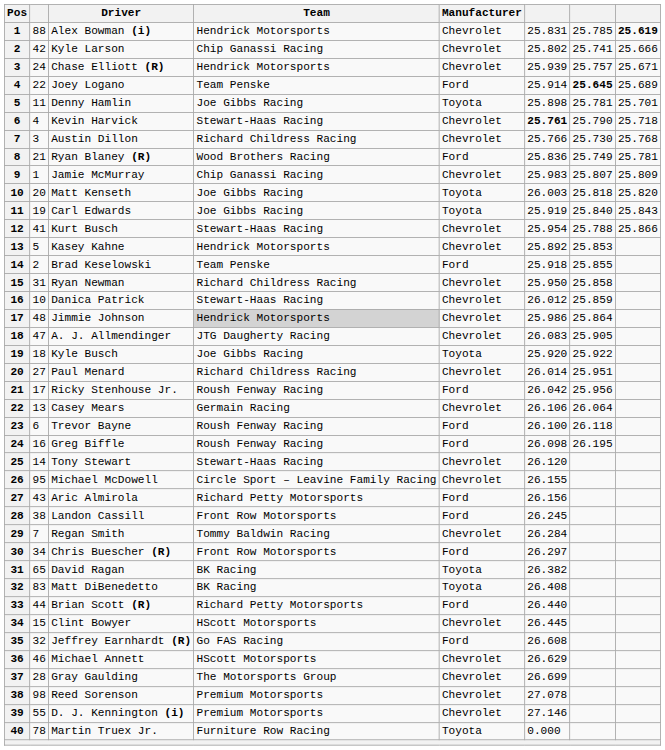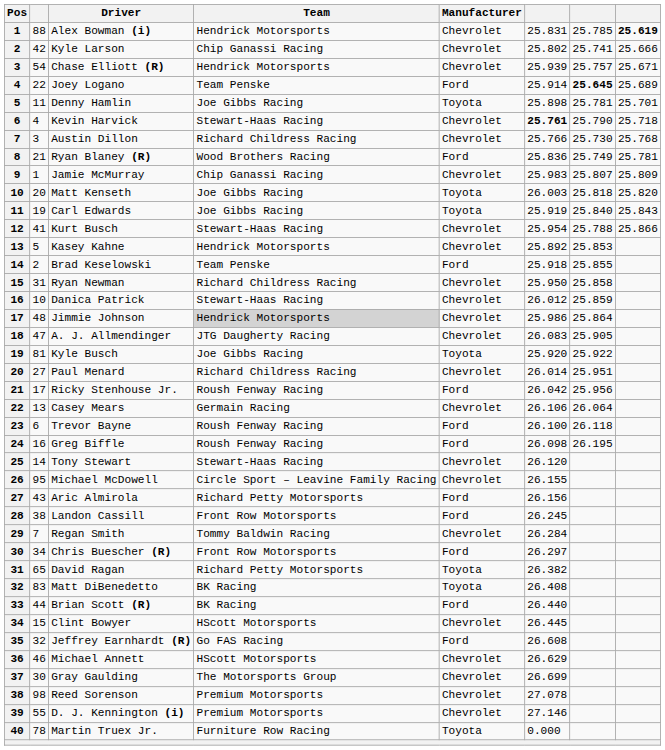 <table class="wikitable" style="font-size:95%">
 <tr>
 <th>Pos</th>
 <th></th>
 <th>Driver</th>
 <th>Team</th>
 <th>Manufacturer</th>
 <th></th>
 <th></th>
 <th></th>
 </tr>
 <tr>
 <th>1</th>
 <td>88</td>
 <td>Alex Bowman <strong>(i)</strong></td>
 <td>Hendrick Motorsports</td>
 <td>Chevrolet</td>
 <td>25.831</td>
 <td>25.785</td>
 <td><strong>25.619</strong></td>
 </tr>
 <tr>
 <th>2</th>
 <td>42</td>
 <td>Kyle Larson</td>
 <td>Chip Ganassi Racing</td>
 <td>Chevrolet</td>
 <td>25.802</td>
 <td>25.741</td>
 <td>25.666</td>
 </tr>
 <tr>
 <th>3</th>
-<td>24</td>
+<td>54</td>
 <td>Chase Elliott <strong>(R)</strong></td>
 <td>Hendrick Motorsports</td>
 <td>Chevrolet</td>
 <td>25.939</td>
 <td>25.757</td>
 <td>25.671</td>
 </tr>
 <tr>
 <th>4</th>
 <td>22</td>
 <td>Joey Logano</td>
 <td>Team Penske</td>
 <td>Ford</td>
 <td>25.914</td>
 <td><strong>25.645</strong></td>
 <td>25.689</td>
 </tr>
 <tr>
 <th>5</th>
 <td>11</td>
 <td>Denny Hamlin</td>
 <td>Joe Gibbs Racing</td>
 <td>Toyota</td>
 <td>25.898</td>
 <td>25.781</td>
 <td>25.701</td>
 </tr>
 <tr>
 <th>6</th>
 <td>4</td>
 <td>Kevin Harvick</td>
 <td>Stewart-Haas Racing</td>
 <td>Chevrolet</td>
 <td><strong>25.761</strong></td>
 <td>25.790</td>
 <td>25.718</td>
 </tr>
 <tr>
 <th>7</th>
 <td>3</td>
 <td>Austin Dillon</td>
 <td>Richard Childress Racing</td>
 <td>Chevrolet</td>
 <td>25.766</td>
 <td>25.730</td>
 <td>25.768</td>
 </tr>
 <tr>
 <th>8</th>
 <td>21</td>
 <td>Ryan Blaney <strong>(R)</strong></td>
 <td>Wood Brothers Racing</td>
 <td>Ford</td>
 <td>25.836</td>
 <td>25.749</td>
 <td>25.781</td>
 </tr>
 <tr>
 <th>9</th>
 <td>1</td>
 <td>Jamie McMurray</td>
 <td>Chip Ganassi Racing</td>
 <td>Chevrolet</td>
 <td>25.983</td>
 <td>25.807</td>
 <td>25.809</td>
 </tr>
 <tr>
 <th>10</th>
 <td>20</td>
 <td>Matt Kenseth</td>
 <td>Joe Gibbs Racing</td>
 <td>Toyota</td>
 <td>26.003</td>
 <td>25.818</td>
 <td>25.820</td>
 </tr>
 <tr>
 <th>11</th>
 <td>19</td>
 <td>Carl Edwards</td>
 <td>Joe Gibbs Racing</td>
 <td>Toyota</td>
 <td>25.919</td>
 <td>25.840</td>
 <td>25.843</td>
 </tr>
 <tr>
 <th>12</th>
 <td>41</td>
 <td>Kurt Busch</td>
 <td>Stewart-Haas Racing</td>
 <td>Chevrolet</td>
 <td>25.954</td>
 <td>25.788</td>
 <td>25.866</td>
 </tr>
 <tr>
 <th>13</th>
 <td>5</td>
 <td>Kasey Kahne</td>
 <td>Hendrick Motorsports</td>
 <td>Chevrolet</td>
 <td>25.892</td>
 <td>25.853</td>
 <td></td>
 </tr>
 <tr>
 <th>14</th>
 <td>2</td>
 <td>Brad Keselowski</td>
 <td>Team Penske</td>
 <td>Ford</td>
 <td>25.918</td>
 <td>25.855</td>
 <td></td>
 </tr>
 <tr>
 <th>15</th>
 <td>31</td>
 <td>Ryan Newman</td>
 <td>Richard Childress Racing</td>
 <td>Chevrolet</td>
 <td>25.950</td>
 <td>25.858</td>
 <td></td>
 </tr>
 <tr>
 <th>16</th>
 <td>10</td>
 <td>Danica Patrick</td>
 <td>Stewart-Haas Racing</td>
 <td>Chevrolet</td>
 <td>26.012</td>
 <td>25.859</td>
 <td></td>
 </tr>
 <tr>
 <th>17</th>
 <td>48</td>
 <td>Jimmie Johnson</td>
 <td style="background: lightgrey;">Hendrick Motorsports</td>
 <td>Chevrolet</td>
 <td>25.986</td>
 <td>25.864</td>
 <td></td>
 </tr>
 <tr>
 <th>18</th>
 <td>47</td>
 <td>A. J. Allmendinger</td>
 <td>JTG Daugherty Racing</td>
 <td>Chevrolet</td>
 <td>26.083</td>
 <td>25.905</td>
 <td></td>
 </tr>
 <tr>
 <th>19</th>
-<td>18</td>
+<td>81</td>
 <td>Kyle Busch</td>
 <td>Joe Gibbs Racing</td>
 <td>Toyota</td>
 <td>25.920</td>
 <td>25.922</td>
 <td></td>
 </tr>
 <tr>
 <th>20</th>
 <td>27</td>
 <td>Paul Menard</td>
 <td>Richard Childress Racing</td>
 <td>Chevrolet</td>
 <td>26.014</td>
 <td>25.951</td>
 <td></td>
 </tr>
 <tr>
 <th>21</th>
 <td>17</td>
 <td>Ricky Stenhouse Jr.</td>
 <td>Roush Fenway Racing</td>
 <td>Ford</td>
 <td>26.042</td>
 <td>25.956</td>
 <td></td>
 </tr>
 <tr>
 <th>22</th>
 <td>13</td>
 <td>Casey Mears</td>
 <td>Germain Racing</td>
 <td>Chevrolet</td>
 <td>26.106</td>
 <td>26.064</td>
 <td></td>
 </tr>
 <tr>
 <th>23</th>
 <td>6</td>
 <td>Trevor Bayne</td>
 <td>Roush Fenway Racing</td>
 <td>Ford</td>
 <td>26.100</td>
 <td>26.118</td>
 <td></td>
 </tr>
 <tr>
 <th>24</th>
 <td>16</td>
 <td>Greg Biffle</td>
 <td>Roush Fenway Racing</td>
 <td>Ford</td>
 <td>26.098</td>
 <td>26.195</td>
 <td></td>
 </tr>
 <tr>
 <th>25</th>
 <td>14</td>
 <td>Tony Stewart</td>
 <td>Stewart-Haas Racing</td>
 <td>Chevrolet</td>
 <td>26.120</td>
 <td></td>
 <td></td>
 </tr>
 <tr>
 <th>26</th>
 <td>95</td>
 <td>Michael McDowell</td>
 <td>Circle Sport – Leavine Family Racing</td>
 <td>Chevrolet</td>
 <td>26.155</td>
 <td></td>
 <td></td>
 </tr>
 <tr>
 <th>27</th>
 <td>43</td>
 <td>Aric Almirola</td>
 <td>Richard Petty Motorsports</td>
 <td>Ford</td>
 <td>26.156</td>
 <td></td>
 <td></td>
 </tr>
 <tr>
 <th>28</th>
 <td>38</td>
 <td>Landon Cassill</td>
 <td>Front Row Motorsports</td>
 <td>Ford</td>
 <td>26.245</td>
 <td></td>
 <td></td>
 </tr>
 <tr>
 <th>29</th>
 <td>7</td>
 <td>Regan Smith</td>
 <td>Tommy Baldwin Racing</td>
 <td>Chevrolet</td>
 <td>26.284</td>
 <td></td>
 <td></td>
 </tr>
 <tr>
 <th>30</th>
 <td>34</td>
 <td>Chris Buescher <strong>(R)</strong></td>
 <td>Front Row Motorsports</td>
 <td>Ford</td>
 <td>26.297</td>
 <td></td>
 <td></td>
 </tr>
 <tr>
 <th>31</th>
 <td>65</td>
 <td>David Ragan</td>
-<td>BK Racing</td>
+<td>Richard Petty Motorsports</td>
 <td>Toyota</td>
 <td>26.382</td>
 <td></td>
 <td></td>
 </tr>
 <tr>
 <th>32</th>
 <td>83</td>
 <td>Matt DiBenedetto</td>
 <td>BK Racing</td>
 <td>Toyota</td>
 <td>26.408</td>
 <td></td>
 <td></td>
 </tr>
 <tr>
 <th>33</th>
 <td>44</td>
 <td>Brian Scott <strong>(R)</strong></td>
-<td>Richard Petty Motorsports</td>
+<td>BK Racing</td>
 <td>Ford</td>
 <td>26.440</td>
 <td></td>
 <td></td>
 </tr>
 <tr>
 <th>34</th>
 <td>15</td>
 <td>Clint Bowyer</td>
 <td>HScott Motorsports</td>
 <td>Chevrolet</td>
 <td>26.445</td>
 <td></td>
 <td></td>
 </tr>
 <tr>
 <th>35</th>
 <td>32</td>
 <td>Jeffrey Earnhardt <strong>(R)</strong></td>
 <td>Go FAS Racing</td>
 <td>Ford</td>
 <td>26.608</td>
 <td></td>
 <td></td>
 </tr>
 <tr>
 <th>36</th>
 <td>46</td>
 <td>Michael Annett</td>
 <td>HScott Motorsports</td>
 <td>Chevrolet</td>
 <td>26.629</td>
 <td></td>
 <td></td>
 </tr>
 <tr>
 <th>37</th>
-<td>28</td>
+<td>30</td>
 <td>Gray Gaulding</td>
 <td>The Motorsports Group</td>
 <td>Chevrolet</td>
 <td>26.699</td>
 <td></td>
 <td></td>
 </tr>
 <tr>
 <th>38</th>
 <td>98</td>
 <td>Reed Sorenson</td>
 <td>Premium Motorsports</td>
 <td>Chevrolet</td>
 <td>27.078</td>
 <td></td>
 <td></td>
 </tr>
 <tr>
 <th>39</th>
 <td>55</td>
 <td>D. J. Kennington <strong>(i)</strong></td>
 <td>Premium Motorsports</td>
 <td>Chevrolet</td>
 <td>27.146</td>
 <td></td>
 <td></td>
 </tr>
 <tr>
 <th>40</th>
 <td>78</td>
 <td>Martin Truex Jr.</td>
 <td>Furniture Row Racing</td>
 <td>Toyota</td>
 <td>0.000</td>
 <td></td>
 <td></td>
 </tr>
 <tr>
 <th colspan="8"></th>
 </tr>
 </table>
